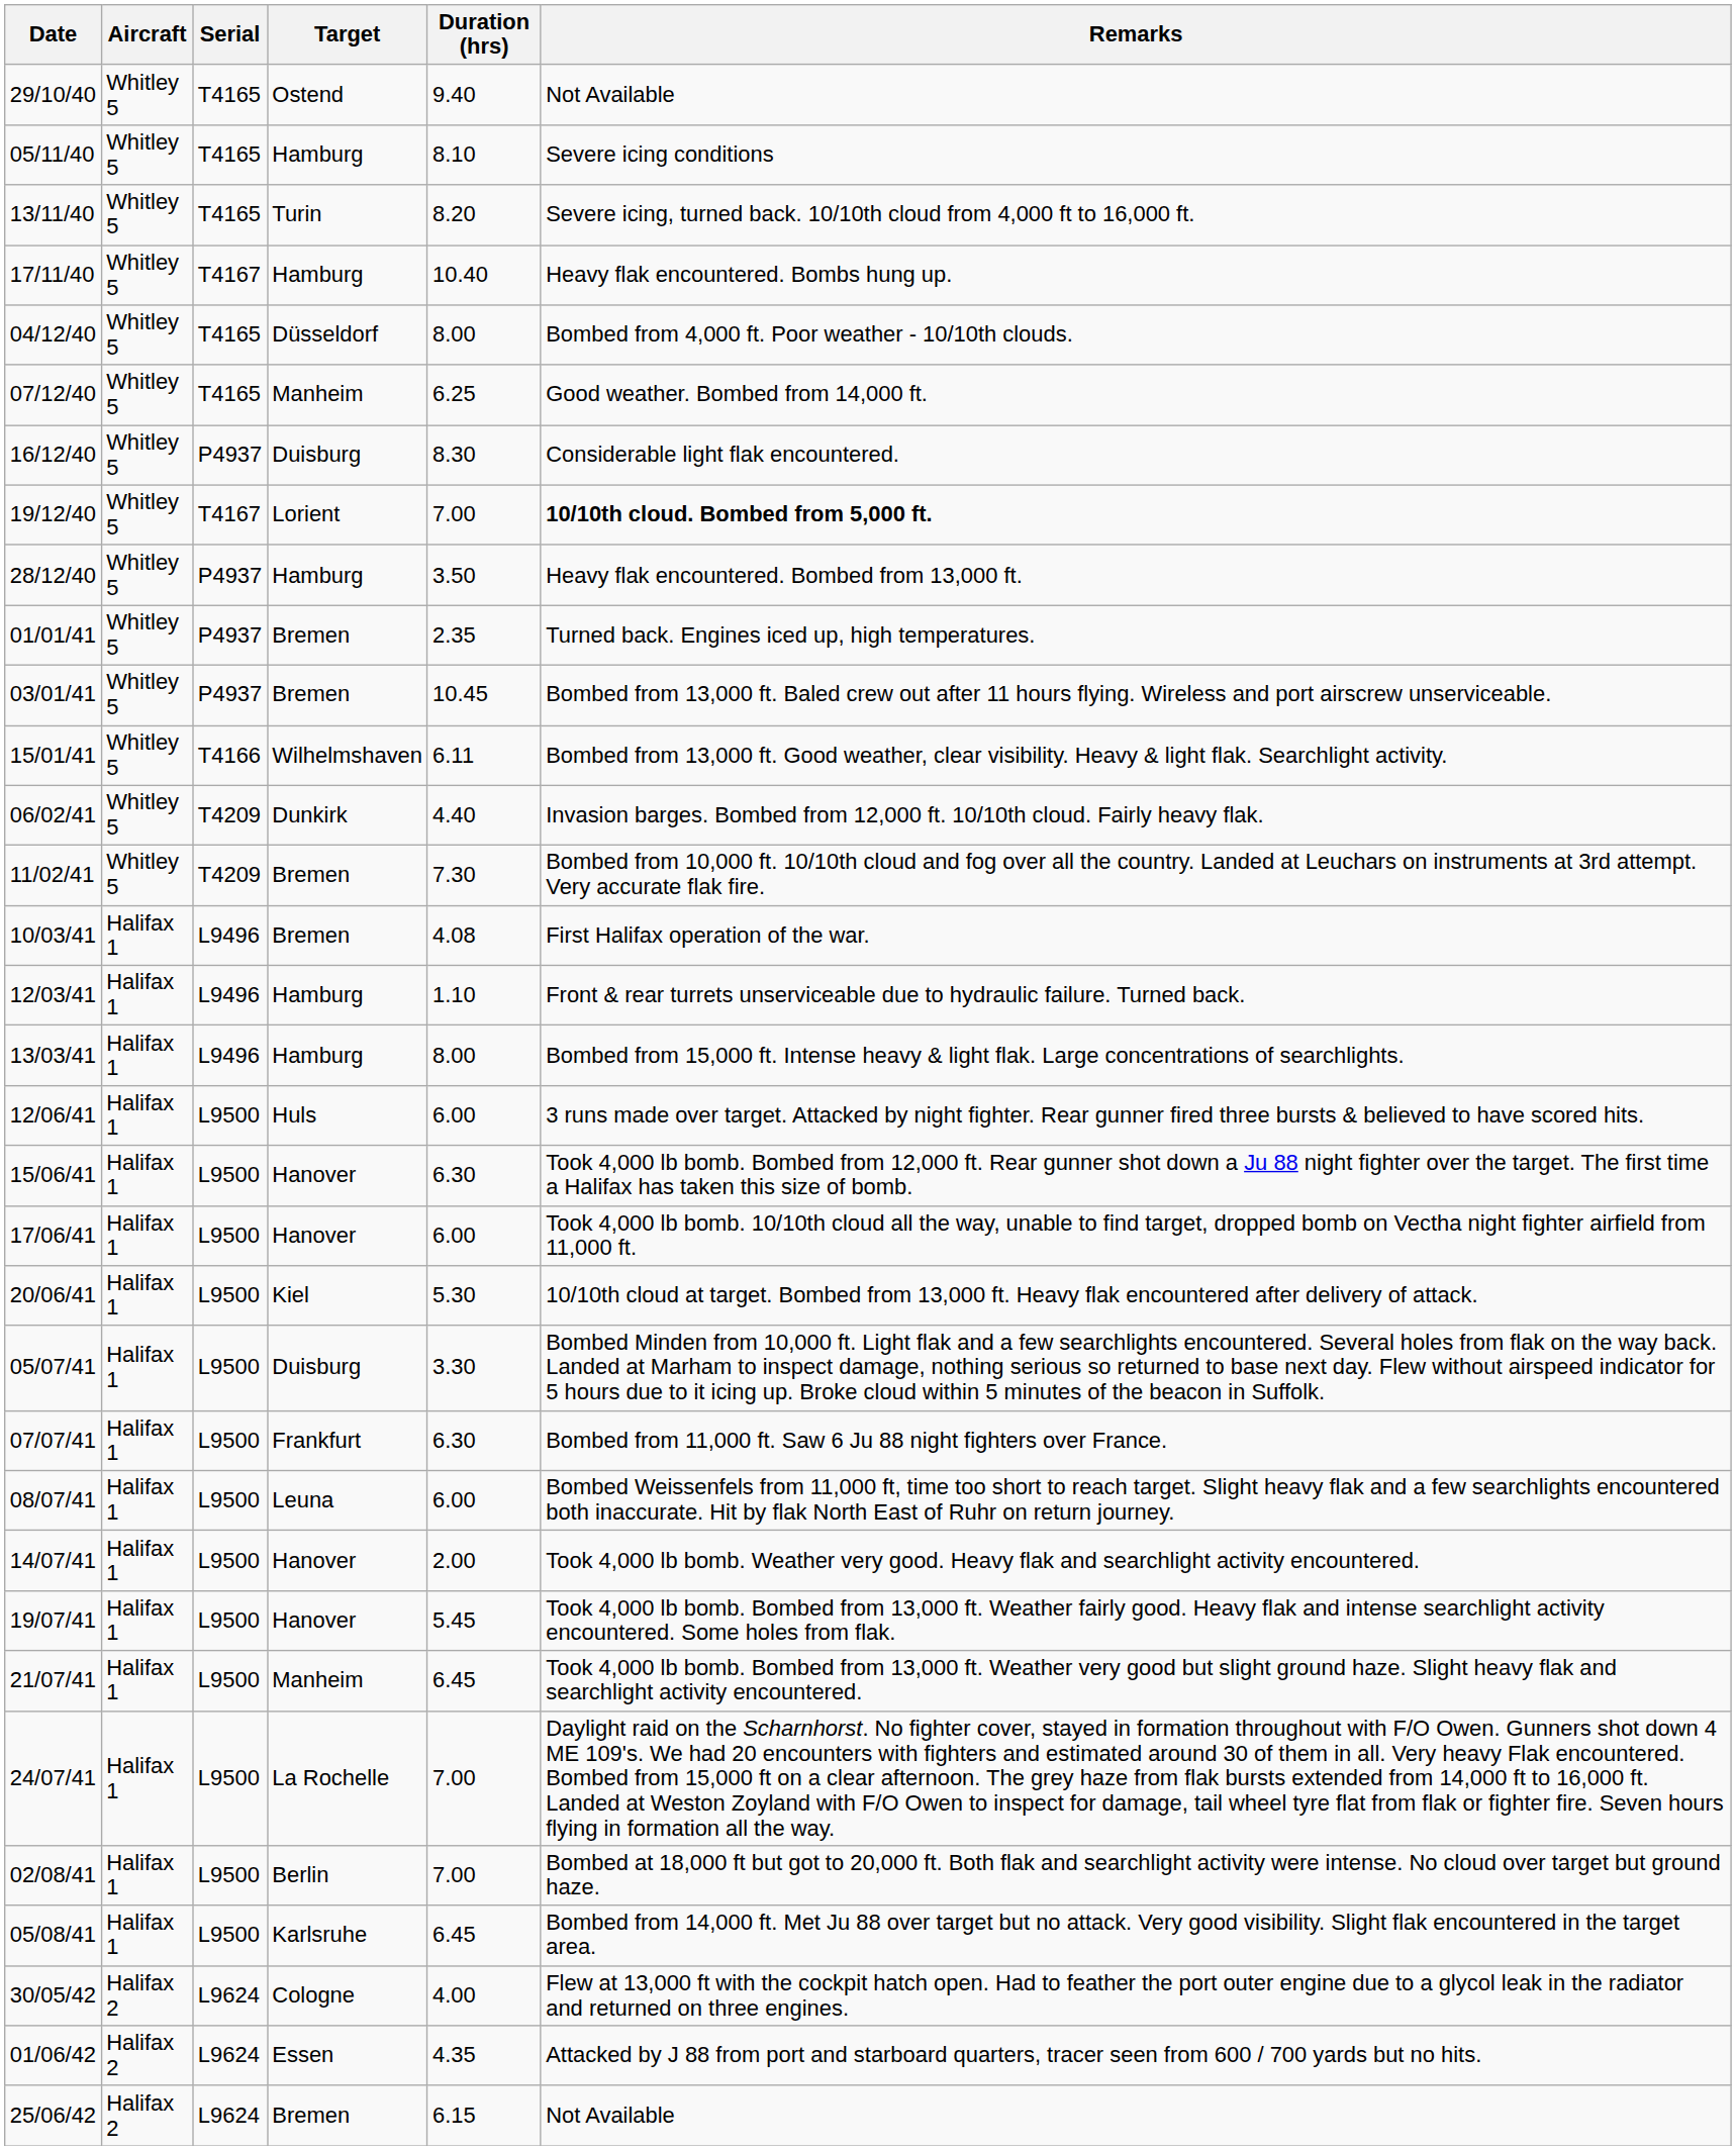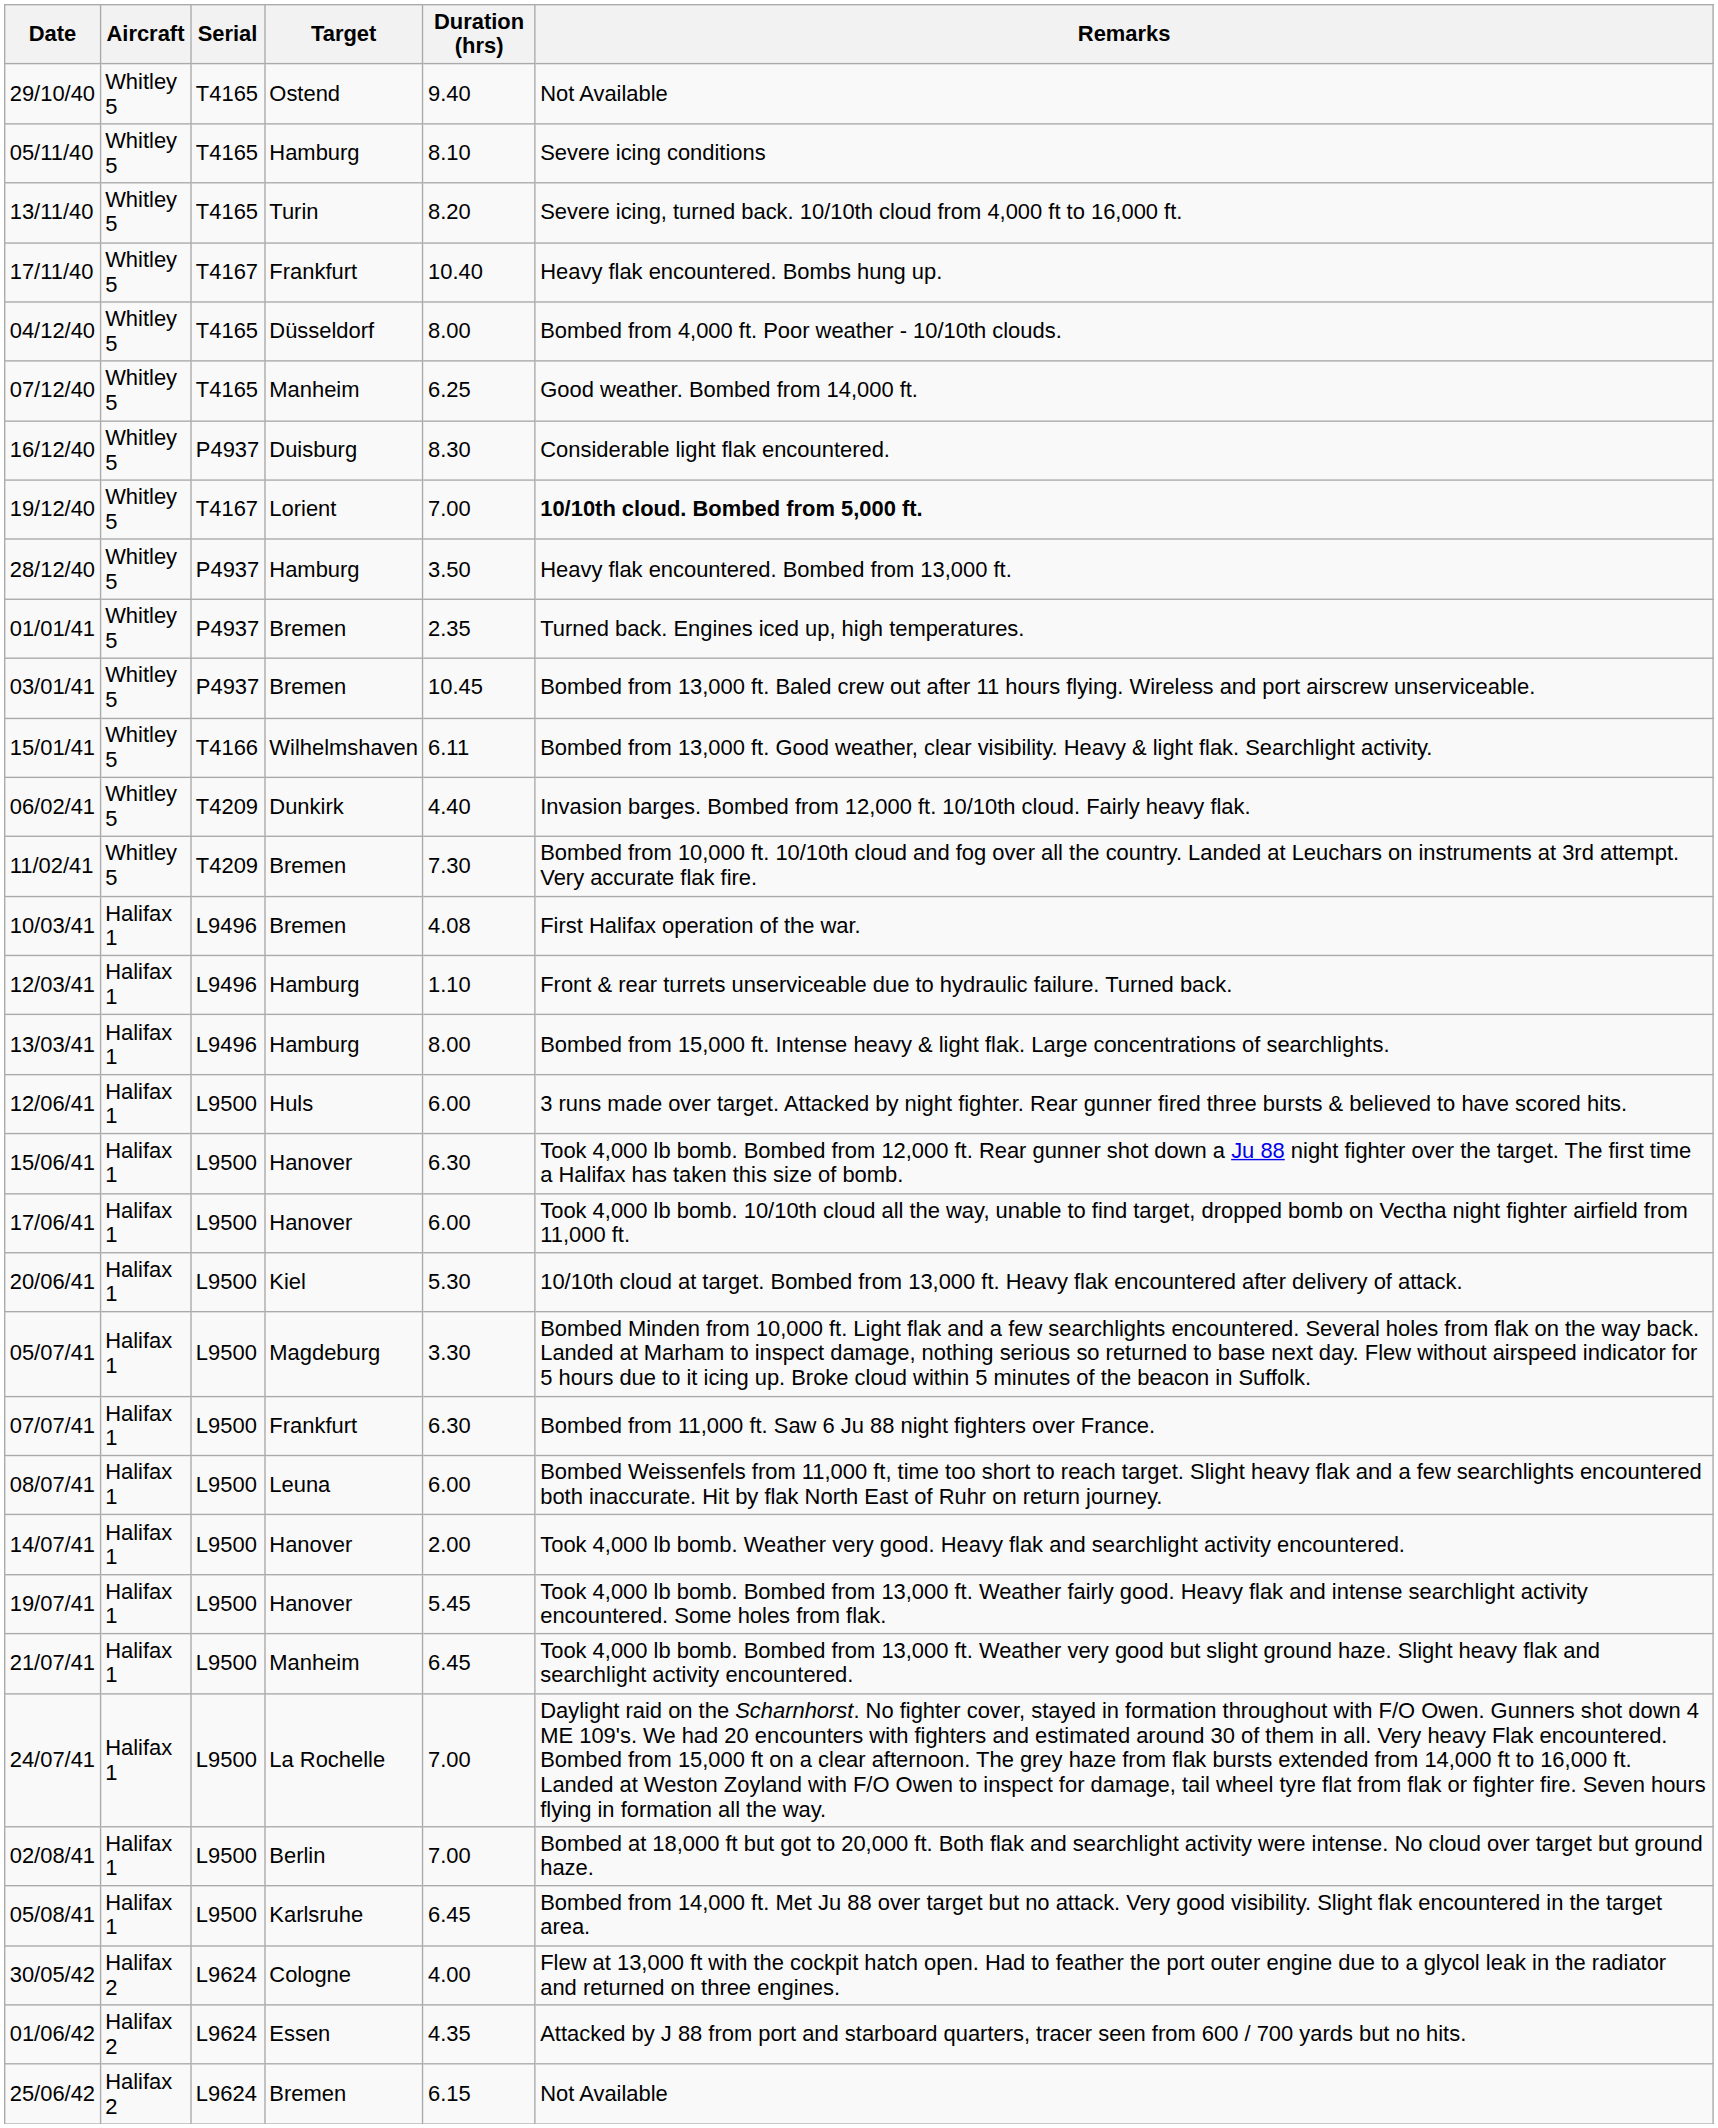 <table class="wikitable sortable">
 <tr>
 <th><strong>Date</strong></th>
 <th><strong>Aircraft</strong></th>
 <th><strong>Serial</strong></th>
 <th><strong>Target</strong></th>
 <th><strong>Duration (hrs)</strong></th>
 <th><strong>Remarks</strong></th>
 </tr>
 <tr>
 <td>29/10/40</td>
 <td>Whitley 5</td>
 <td>T4165</td>
 <td>Ostend</td>
 <td>9.40</td>
 <td>Not Available</td>
 </tr>
 <tr>
 <td>05/11/40</td>
 <td>Whitley 5</td>
 <td>T4165</td>
 <td>Hamburg</td>
 <td>8.10</td>
 <td>Severe icing conditions</td>
 </tr>
 <tr>
 <td>13/11/40</td>
 <td>Whitley 5</td>
 <td>T4165</td>
 <td>Turin</td>
 <td>8.20</td>
 <td>Severe icing, turned back. 10/10th cloud from 4,000 ft to 16,000 ft.</td>
 </tr>
 <tr>
 <td>17/11/40</td>
 <td>Whitley 5</td>
 <td>T4167</td>
-<td>Hamburg</td>
+<td>Frankfurt</td>
 <td>10.40</td>
 <td>Heavy flak encountered. Bombs hung up.</td>
 </tr>
 <tr>
 <td>04/12/40</td>
 <td>Whitley 5</td>
 <td>T4165</td>
 <td>Düsseldorf</td>
 <td>8.00</td>
 <td>Bombed from 4,000 ft. Poor weather - 10/10th clouds.</td>
 </tr>
 <tr>
 <td>07/12/40</td>
 <td>Whitley 5</td>
 <td>T4165</td>
 <td>Manheim</td>
 <td>6.25</td>
 <td>Good weather. Bombed from 14,000 ft.</td>
 </tr>
 <tr>
 <td>16/12/40</td>
 <td>Whitley 5</td>
 <td>P4937</td>
 <td>Duisburg</td>
 <td>8.30</td>
 <td>Considerable light flak encountered.</td>
 </tr>
 <tr>
 <td>19/12/40</td>
 <td>Whitley 5</td>
 <td>T4167</td>
 <td>Lorient</td>
 <td>7.00</td>
 <td><strong>10/10th cloud. Bombed from 5,000 ft.</strong></td>
 </tr>
 <tr>
 <td>28/12/40</td>
 <td>Whitley 5</td>
 <td>P4937</td>
 <td>Hamburg</td>
 <td>3.50</td>
 <td>Heavy flak encountered. Bombed from 13,000 ft.</td>
 </tr>
 <tr>
 <td>01/01/41</td>
 <td>Whitley 5</td>
 <td>P4937</td>
 <td>Bremen</td>
 <td>2.35</td>
 <td>Turned back. Engines iced up, high temperatures.</td>
 </tr>
 <tr>
 <td>03/01/41</td>
 <td>Whitley 5</td>
 <td>P4937</td>
 <td>Bremen</td>
 <td>10.45</td>
 <td>Bombed from 13,000 ft. Baled crew out after 11 hours flying. Wireless and port airscrew unserviceable.</td>
 </tr>
 <tr>
 <td>15/01/41</td>
 <td>Whitley 5</td>
 <td>T4166</td>
 <td>Wilhelmshaven</td>
 <td>6.11</td>
 <td>Bombed from 13,000 ft. Good weather, clear visibility. Heavy & light flak. Searchlight activity.</td>
 </tr>
 <tr>
 <td>06/02/41</td>
 <td>Whitley 5</td>
 <td>T4209</td>
 <td>Dunkirk</td>
 <td>4.40</td>
 <td>Invasion barges. Bombed from 12,000 ft. 10/10th cloud. Fairly heavy flak.</td>
 </tr>
 <tr>
 <td>11/02/41</td>
 <td>Whitley 5</td>
 <td>T4209</td>
 <td>Bremen</td>
 <td>7.30</td>
 <td>Bombed from 10,000 ft. 10/10th cloud and fog over all the country. Landed at Leuchars on instruments at 3rd attempt. Very accurate flak fire.</td>
 </tr>
 <tr>
 <td>10/03/41</td>
 <td>Halifax 1</td>
 <td>L9496</td>
 <td>Bremen</td>
 <td>4.08</td>
 <td>First Halifax operation of the war.</td>
 </tr>
 <tr>
 <td>12/03/41</td>
 <td>Halifax 1</td>
 <td>L9496</td>
 <td>Hamburg</td>
 <td>1.10</td>
 <td>Front & rear turrets unserviceable due to hydraulic failure. Turned back.</td>
 </tr>
 <tr>
 <td>13/03/41</td>
 <td>Halifax 1</td>
 <td>L9496</td>
 <td>Hamburg</td>
 <td>8.00</td>
 <td>Bombed from 15,000 ft. Intense heavy & light flak. Large concentrations of searchlights.</td>
 </tr>
 <tr>
 <td>12/06/41</td>
 <td>Halifax 1</td>
 <td>L9500</td>
 <td>Huls</td>
 <td>6.00</td>
 <td>3 runs made over target. Attacked by night fighter. Rear gunner fired three bursts & believed to have scored hits.</td>
 </tr>
 <tr>
 <td>15/06/41</td>
 <td>Halifax 1</td>
 <td>L9500</td>
 <td>Hanover</td>
 <td>6.30</td>
 <td>Took 4,000 lb bomb. Bombed from 12,000 ft. Rear gunner shot down a <a href='#'>Ju 88</a> night fighter over the target. The first time a Halifax has taken this size of bomb.</td>
 </tr>
 <tr>
 <td>17/06/41</td>
 <td>Halifax 1</td>
 <td>L9500</td>
 <td>Hanover</td>
 <td>6.00</td>
 <td>Took 4,000 lb bomb. 10/10th cloud all the way, unable to find target, dropped bomb on Vectha night fighter airfield from 11,000 ft.</td>
 </tr>
 <tr>
 <td>20/06/41</td>
 <td>Halifax 1</td>
 <td>L9500</td>
 <td>Kiel</td>
 <td>5.30</td>
 <td>10/10th cloud at target. Bombed from 13,000 ft. Heavy flak encountered after delivery of attack.</td>
 </tr>
 <tr>
 <td>05/07/41</td>
 <td>Halifax 1</td>
 <td>L9500</td>
-<td>Duisburg</td>
+<td>Magdeburg</td>
 <td>3.30</td>
 <td>Bombed Minden from 10,000 ft. Light flak and a few searchlights encountered. Several holes from flak on the way back. Landed at Marham to inspect damage, nothing serious so returned to base next day. Flew without airspeed indicator for 5 hours due to it icing up. Broke cloud within 5 minutes of the beacon in Suffolk.</td>
 </tr>
 <tr>
 <td>07/07/41</td>
 <td>Halifax 1</td>
 <td>L9500</td>
 <td>Frankfurt</td>
 <td>6.30</td>
 <td>Bombed from 11,000 ft. Saw 6 Ju 88 night fighters over France.</td>
 </tr>
 <tr>
 <td>08/07/41</td>
 <td>Halifax 1</td>
 <td>L9500</td>
 <td>Leuna</td>
 <td>6.00</td>
 <td>Bombed Weissenfels from 11,000 ft, time too short to reach target. Slight heavy flak and a few searchlights encountered both inaccurate. Hit by flak North East of Ruhr on return journey.</td>
 </tr>
 <tr>
 <td>14/07/41</td>
 <td>Halifax 1</td>
 <td>L9500</td>
 <td>Hanover</td>
 <td>2.00</td>
 <td>Took 4,000 lb bomb. Weather very good. Heavy flak and searchlight activity encountered.</td>
 </tr>
 <tr>
 <td>19/07/41</td>
 <td>Halifax 1</td>
 <td>L9500</td>
 <td>Hanover</td>
 <td>5.45</td>
 <td>Took 4,000 lb bomb. Bombed from 13,000 ft. Weather fairly good. Heavy flak and intense searchlight activity encountered. Some holes from flak.</td>
 </tr>
 <tr>
 <td>21/07/41</td>
 <td>Halifax 1</td>
 <td>L9500</td>
 <td>Manheim</td>
 <td>6.45</td>
 <td>Took 4,000 lb bomb. Bombed from 13,000 ft. Weather very good but slight ground haze. Slight heavy flak and searchlight activity encountered.</td>
 </tr>
 <tr>
 <td>24/07/41</td>
 <td>Halifax 1</td>
 <td>L9500</td>
 <td>La Rochelle</td>
 <td>7.00</td>
 <td>Daylight raid on the <em>Scharnhorst</em>. No fighter cover, stayed in formation throughout with F/O Owen. Gunners shot down 4 ME 109's. We had 20 encounters with fighters and estimated around 30 of them in all. Very heavy Flak encountered. Bombed from 15,000 ft on a clear afternoon. The grey haze from flak bursts extended from 14,000 ft to 16,000 ft. Landed at Weston Zoyland with F/O Owen to inspect for damage, tail wheel tyre flat from flak or fighter fire. Seven hours flying in formation all the way.</td>
 </tr>
 <tr>
 <td>02/08/41</td>
 <td>Halifax 1</td>
 <td>L9500</td>
 <td>Berlin</td>
 <td>7.00</td>
 <td>Bombed at 18,000 ft but got to 20,000 ft. Both flak and searchlight activity were intense. No cloud over target but ground haze.</td>
 </tr>
 <tr>
 <td>05/08/41</td>
 <td>Halifax 1</td>
 <td>L9500</td>
 <td>Karlsruhe</td>
 <td>6.45</td>
 <td>Bombed from 14,000 ft. Met Ju 88 over target but no attack. Very good visibility. Slight flak encountered in the target area.</td>
 </tr>
 <tr>
 <td>30/05/42</td>
 <td>Halifax 2</td>
 <td>L9624</td>
 <td>Cologne</td>
 <td>4.00</td>
 <td>Flew at 13,000 ft with the cockpit hatch open. Had to feather the port outer engine due to a glycol leak in the radiator and returned on three engines.</td>
 </tr>
 <tr>
 <td>01/06/42</td>
 <td>Halifax 2</td>
 <td>L9624</td>
 <td>Essen</td>
 <td>4.35</td>
 <td>Attacked by J 88 from port and starboard quarters, tracer seen from 600 / 700 yards but no hits.</td>
 </tr>
 <tr>
 <td>25/06/42</td>
 <td>Halifax 2</td>
 <td>L9624</td>
 <td>Bremen</td>
 <td>6.15</td>
 <td>Not Available</td>
 </tr>
 </table>
